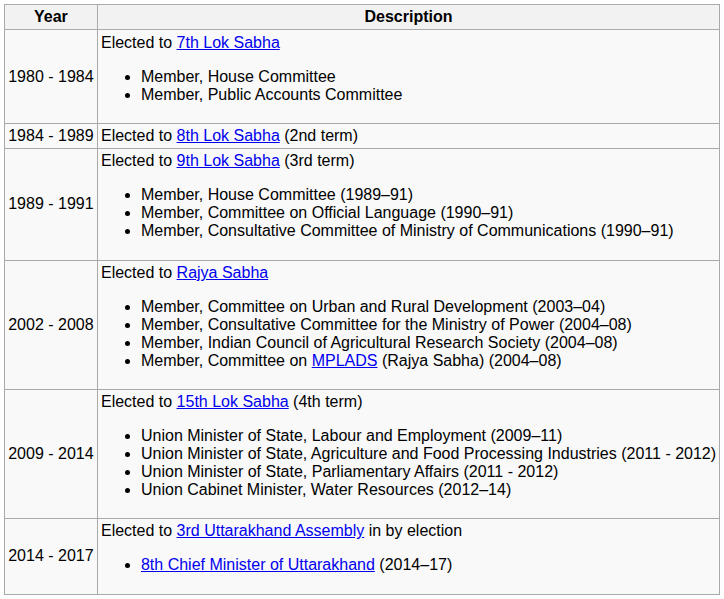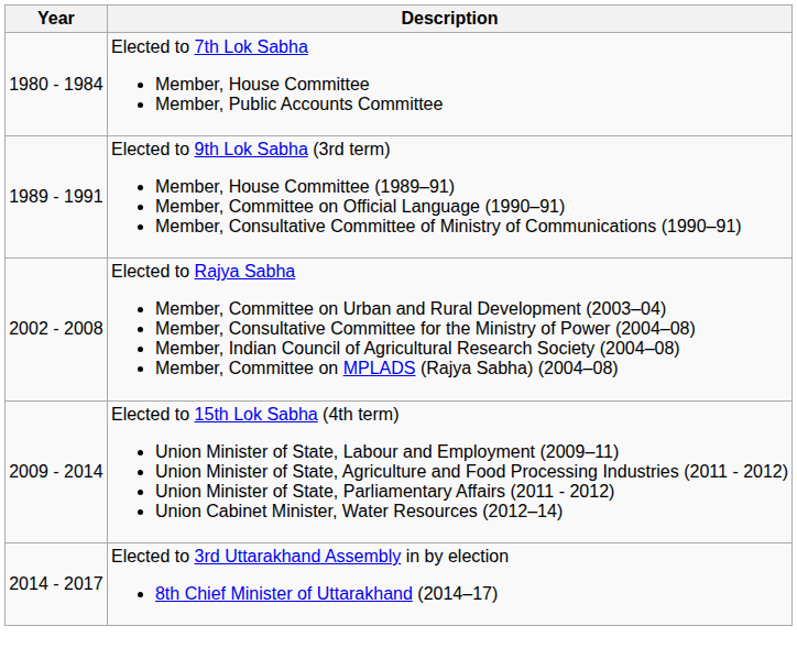 <table class="wikitable">
 <tr>
 <th>Year</th>
 <th>Description</th>
 </tr>
 <tr>
 <td>1980 - 1984</td>
 <td>Elected to <a href='#'>7th Lok Sabha</a><br><ul><li>Member, House Committee</li><li>Member, Public Accounts Committee</li></ul></td>
-</tr>
-<tr>
-<td>1984 - 1989</td>
-<td>Elected to <a href='#'>8th Lok Sabha</a> (2nd term)</td>
 </tr>
 <tr>
 <td>1989 - 1991</td>
 <td>Elected to <a href='#'>9th Lok Sabha</a> (3rd term)<br><ul><li>Member, House Committee (1989–91)</li><li>Member, Committee on Official Language (1990–91)</li><li>Member, Consultative Committee of Ministry of Communications (1990–91)</li></ul></td>
 </tr>
 <tr>
 <td>2002 - 2008</td>
 <td>Elected to <a href='#'>Rajya Sabha</a><br><ul><li>Member, Committee on Urban and Rural Development (2003–04)</li><li>Member, Consultative Committee for the Ministry of Power (2004–08)</li><li>Member, Indian Council of Agricultural Research Society (2004–08)</li><li>Member, Committee on <a href='#'>MPLADS</a> (Rajya Sabha) (2004–08)</li></ul></td>
 </tr>
 <tr>
 <td>2009 - 2014</td>
 <td>Elected to <a href='#'>15th Lok Sabha</a> (4th term)<br><ul><li>Union Minister of State, Labour and Employment (2009–11)</li><li>Union Minister of State, Agriculture and Food Processing Industries (2011 - 2012)</li><li>Union Minister of State, Parliamentary Affairs (2011 - 2012)</li><li>Union Cabinet Minister, Water Resources (2012–14)</li></ul></td>
 </tr>
 <tr>
 <td>2014 - 2017</td>
 <td>Elected to <a href='#'>3rd Uttarakhand Assembly</a> in by election<br><ul><li><a href='#'>8th Chief Minister of Uttarakhand</a> (2014–17)</li></ul></td>
 </tr>
 </table>
